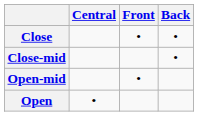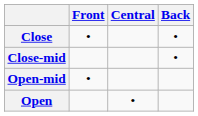 <table class="wikitable" style="text-align:center;">
 <tr>
 <th> </th>
+<th><a href='#'>Front</a></th>
 <th><a href='#'>Central</a></th>
-<th><a href='#'>Front</a></th>
 <th><a href='#'>Back</a></th>
 </tr>
 <tr>
 <th><a href='#'>Close</a></th>
+<td> • </td>
 <td> </td>
-<td> • </td>
 <td> • </td>
 </tr>
 <tr>
 <th><a href='#'>Close-mid</a></th>
+<td></td>
 <td> </td>
-<td></td>
 <td> • </td>
 </tr>
 <tr>
 <th><a href='#'>Open-mid</a></th>
+<td> • </td>
 <td></td>
-<td> • </td>
 <td></td>
 </tr>
 <tr>
 <th><a href='#'>Open</a></th>
+<td> </td>
 <td> • </td>
-<td> </td>
 <td> </td>
 </tr>
 </table>
